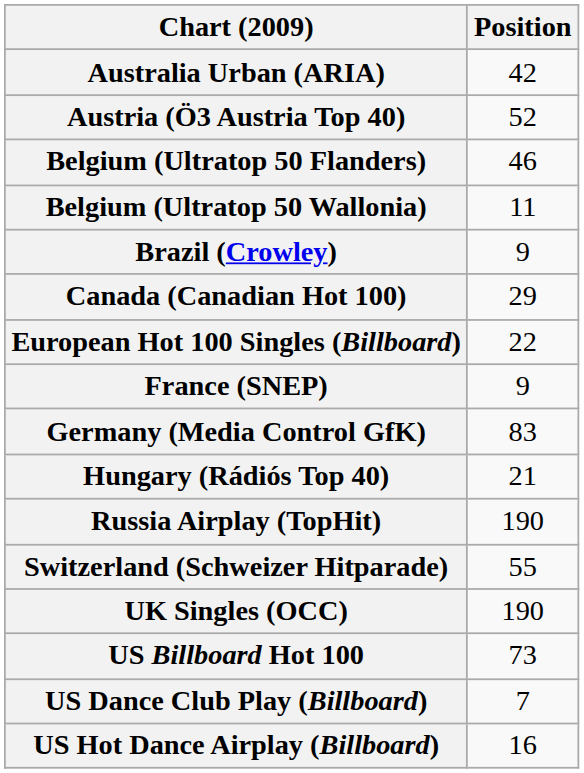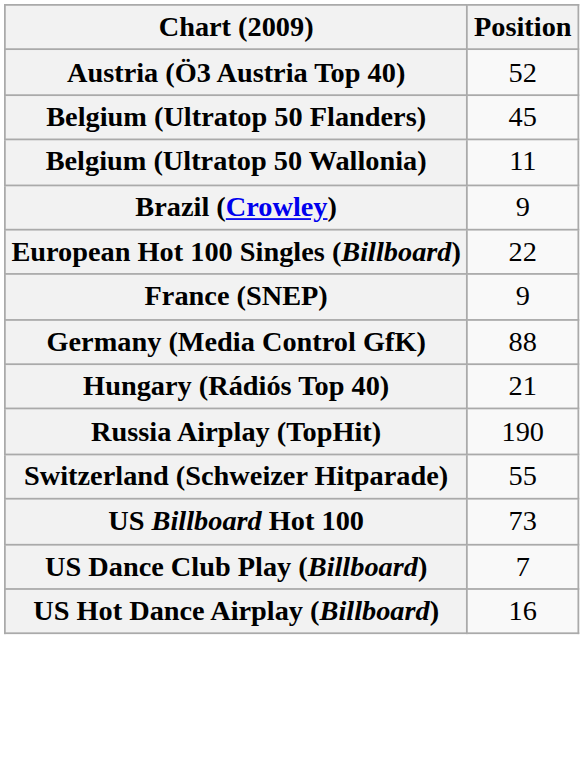 <table class="wikitable sortable plainrowheaders" style="text-align:center">
 <tr>
 <th>Chart (2009)</th>
 <th>Position</th>
-</tr>
-<tr>
-<th scope="row">Australia Urban (ARIA)</th>
-<td>42</td>
 </tr>
 <tr>
 <th scope="row">Austria (Ö3 Austria Top 40)</th>
 <td>52</td>
 </tr>
 <tr>
 <th scope="row">Belgium (Ultratop 50 Flanders)</th>
-<td>46</td>
+<td>45</td>
 </tr>
 <tr>
 <th scope="row">Belgium (Ultratop 50 Wallonia)</th>
 <td>11</td>
 </tr>
 <tr>
 <th scope="row">Brazil (<a href='#'>Crowley</a>)</th>
 <td>9</td>
-</tr>
-<tr>
-<th scope="row">Canada (Canadian Hot 100)</th>
-<td>29</td>
 </tr>
 <tr>
 <th scope="row">European Hot 100 Singles (<em>Billboard</em>)</th>
 <td>22</td>
 </tr>
 <tr>
 <th scope="row">France (SNEP)</th>
 <td>9</td>
 </tr>
 <tr>
 <th scope="row">Germany (Media Control GfK)</th>
-<td>83</td>
+<td>88</td>
 </tr>
 <tr>
 <th scope="row">Hungary (Rádiós Top 40)</th>
 <td>21</td>
 </tr>
 <tr>
 <th scope="row">Russia Airplay (TopHit)</th>
 <td>190</td>
 </tr>
 <tr>
 <th scope="row">Switzerland (Schweizer Hitparade)</th>
 <td>55</td>
 </tr>
 <tr>
-<th scope="row">UK Singles (OCC)</th>
-<td>190</td>
-</tr>
-<tr>
 <th scope="row">US <em>Billboard</em> Hot 100</th>
 <td>73</td>
 </tr>
 <tr>
 <th scope="row">US Dance Club Play (<em>Billboard</em>)</th>
 <td>7</td>
 </tr>
 <tr>
 <th scope="row">US Hot Dance Airplay (<em>Billboard</em>)</th>
 <td>16</td>
 </tr>
 </table>
